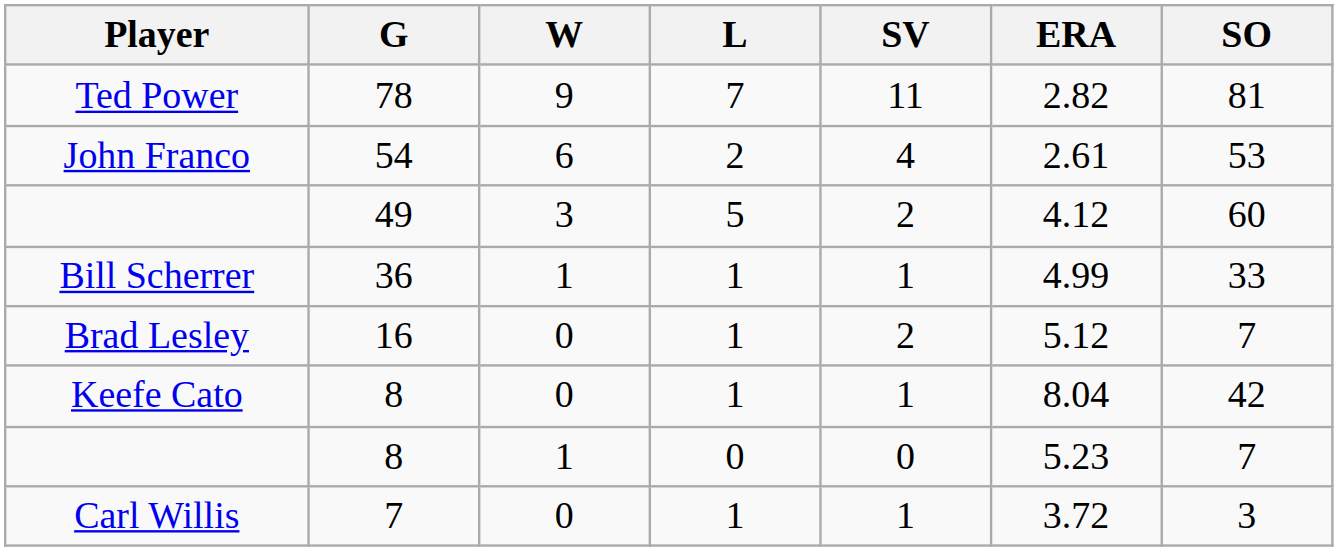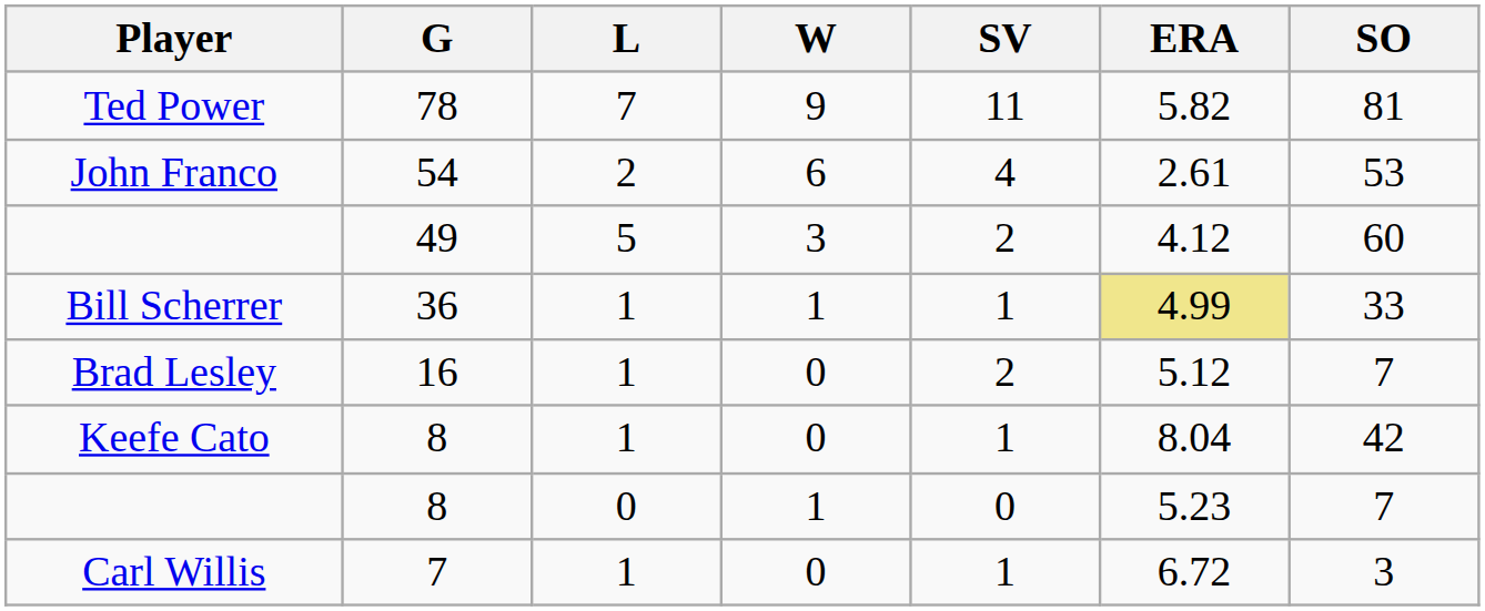 <table class="wikitable sortable">
 <tr>
 <th bgcolor="#DDDDFF" width="16%">Player</th>
 <th bgcolor="#DDDDFF" width="9%">G</th>
+<th bgcolor="#DDDDFF" width="9%">L</th>
 <th bgcolor="#DDDDFF" width="9%">W</th>
-<th bgcolor="#DDDDFF" width="9%">L</th>
 <th bgcolor="#DDDDFF" width="9%">SV</th>
 <th bgcolor="#DDDDFF" width="9%">ERA</th>
 <th bgcolor="#DDDDFF" width="9%">SO</th>
 </tr>
 <tr align="center">
 <td><a href='#'>Ted Power</a></td>
 <td>78</td>
+<td>7</td>
 <td>9</td>
-<td>7</td>
 <td>11</td>
-<td>2.82</td>
+<td>5.82</td>
 <td>81</td>
 </tr>
 <tr align=center>
 <td><a href='#'>John Franco</a></td>
 <td>54</td>
+<td>2</td>
 <td>6</td>
-<td>2</td>
 <td>4</td>
 <td>2.61</td>
 <td>53</td>
 </tr>
 <tr align=center>
 <td></td>
 <td>49</td>
+<td>5</td>
 <td>3</td>
-<td>5</td>
 <td>2</td>
 <td>4.12</td>
 <td>60</td>
 </tr>
 <tr align="center">
 <td><a href='#'>Bill Scherrer</a></td>
 <td>36</td>
 <td>1</td>
 <td>1</td>
 <td>1</td>
-<td>4.99</td>
+<td style="background: khaki;">4.99</td>
 <td>33</td>
 </tr>
 <tr align=center>
 <td><a href='#'>Brad Lesley</a></td>
 <td>16</td>
+<td>1</td>
 <td>0</td>
-<td>1</td>
 <td>2</td>
 <td>5.12</td>
 <td>7</td>
 </tr>
 <tr align=center>
 <td><a href='#'>Keefe Cato</a></td>
 <td>8</td>
+<td>1</td>
 <td>0</td>
-<td>1</td>
 <td>1</td>
 <td>8.04</td>
 <td>42</td>
 </tr>
 <tr align=center>
 <td></td>
 <td>8</td>
+<td>0</td>
 <td>1</td>
-<td>0</td>
 <td>0</td>
 <td>5.23</td>
 <td>7</td>
 </tr>
 <tr align="center">
 <td><a href='#'>Carl Willis</a></td>
 <td>7</td>
+<td>1</td>
 <td>0</td>
 <td>1</td>
-<td>1</td>
-<td>3.72</td>
+<td>6.72</td>
 <td>3</td>
 </tr>
 </table>
